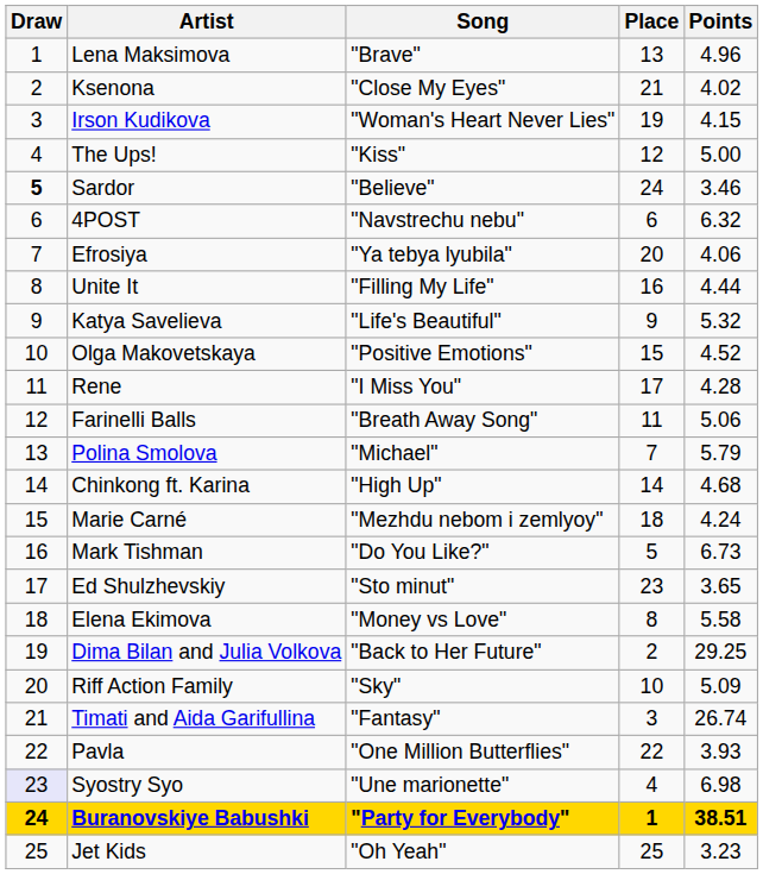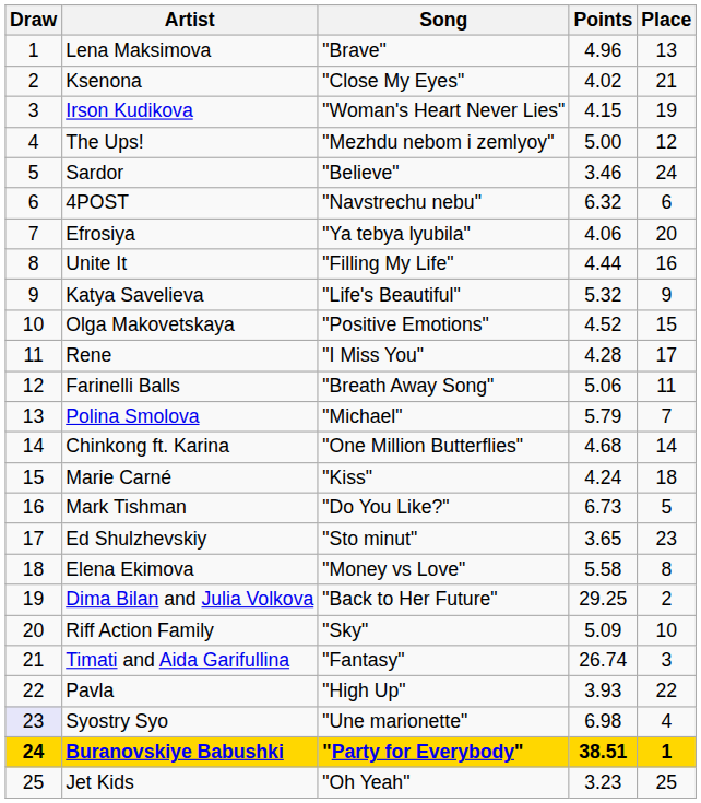 <table class="sortable wikitable" style="margin: 1em auto 1em auto; text-align:center;">
 <tr>
 <th>Draw</th>
 <th>Artist</th>
 <th>Song</th>
+<th>Points</th>
 <th>Place</th>
-<th>Points</th>
 </tr>
 <tr>
 <td>1</td>
 <td align="left">Lena Maksimova</td>
 <td align="left">"Brave"</td>
+<td>4.96</td>
 <td>13</td>
-<td>4.96</td>
 </tr>
 <tr>
 <td>2</td>
 <td align="left">Ksenona</td>
 <td align="left">"Close My Eyes"</td>
+<td>4.02</td>
 <td>21</td>
-<td>4.02</td>
 </tr>
 <tr>
 <td>3</td>
 <td align="left"><a href='#'>Irson Kudikova</a></td>
 <td align="left">"Woman's Heart Never Lies"</td>
+<td>4.15</td>
 <td>19</td>
-<td>4.15</td>
 </tr>
 <tr>
 <td>4</td>
 <td align="left">The Ups!</td>
-<td align="left">"Kiss"</td>
+<td align="left">"Mezhdu nebom i zemlyoy"</td>
+<td>5.00</td>
 <td>12</td>
-<td>5.00</td>
 </tr>
 <tr>
-<td><strong>5</strong></td>
+<td>5</td>
 <td align="left">Sardor</td>
 <td align="left">"Believe"</td>
+<td>3.46</td>
 <td>24</td>
-<td>3.46</td>
 </tr>
 <tr>
 <td>6</td>
 <td align="left">4POST</td>
 <td align="left">"Navstrechu nebu"</td>
+<td>6.32</td>
 <td>6</td>
-<td>6.32</td>
 </tr>
 <tr>
 <td>7</td>
 <td align="left">Efrosiya</td>
 <td align="left">"Ya tebya lyubila"</td>
+<td>4.06</td>
 <td>20</td>
-<td>4.06</td>
 </tr>
 <tr>
 <td>8</td>
 <td align="left">Unite It</td>
 <td align="left">"Filling My Life"</td>
+<td>4.44</td>
 <td>16</td>
-<td>4.44</td>
 </tr>
 <tr>
 <td>9</td>
 <td align="left">Katya Savelieva</td>
 <td align="left">"Life's Beautiful"</td>
+<td>5.32</td>
 <td>9</td>
-<td>5.32</td>
 </tr>
 <tr>
 <td>10</td>
 <td align="left">Olga Makovetskaya</td>
 <td align="left">"Positive Emotions"</td>
+<td>4.52</td>
 <td>15</td>
-<td>4.52</td>
 </tr>
 <tr>
 <td>11</td>
 <td align="left">Rene</td>
 <td align="left">"I Miss You"</td>
+<td>4.28</td>
 <td>17</td>
-<td>4.28</td>
 </tr>
 <tr>
 <td>12</td>
 <td align="left">Farinelli Balls</td>
 <td align="left">"Breath Away Song"</td>
+<td>5.06</td>
 <td>11</td>
-<td>5.06</td>
 </tr>
 <tr>
 <td>13</td>
 <td align="left"><a href='#'>Polina Smolova</a></td>
 <td align="left">"Michael"</td>
+<td>5.79</td>
 <td>7</td>
-<td>5.79</td>
 </tr>
 <tr>
 <td>14</td>
 <td align="left">Chinkong ft. Karina</td>
-<td align="left">"High Up"</td>
+<td align="left">"One Million Butterflies"</td>
+<td>4.68</td>
 <td>14</td>
-<td>4.68</td>
 </tr>
 <tr>
 <td>15</td>
 <td align="left">Marie Carné</td>
-<td align="left">"Mezhdu nebom i zemlyoy"</td>
+<td align="left">"Kiss"</td>
+<td>4.24</td>
 <td>18</td>
-<td>4.24</td>
 </tr>
 <tr>
 <td>16</td>
 <td align="left">Mark Tishman</td>
 <td align="left">"Do You Like?"</td>
+<td>6.73</td>
 <td>5</td>
-<td>6.73</td>
 </tr>
 <tr>
 <td>17</td>
 <td align="left">Ed Shulzhevskiy</td>
 <td align="left">"Sto minut"</td>
+<td>3.65</td>
 <td>23</td>
-<td>3.65</td>
 </tr>
 <tr>
 <td>18</td>
 <td align="left">Elena Ekimova</td>
 <td align="left">"Money vs Love"</td>
+<td>5.58</td>
 <td>8</td>
-<td>5.58</td>
 </tr>
 <tr>
 <td>19</td>
 <td align="left"><a href='#'>Dima Bilan</a> and <a href='#'>Julia Volkova</a></td>
 <td align="left">"Back to Her Future"</td>
+<td>29.25</td>
 <td>2</td>
-<td>29.25</td>
 </tr>
 <tr>
 <td>20</td>
 <td align="left">Riff Action Family</td>
 <td align="left">"Sky"</td>
+<td>5.09</td>
 <td>10</td>
-<td>5.09</td>
 </tr>
 <tr>
 <td>21</td>
 <td align="left"><a href='#'>Timati</a> and <a href='#'>Aida Garifullina</a></td>
 <td align="left">"Fantasy"</td>
+<td>26.74</td>
 <td>3</td>
-<td>26.74</td>
 </tr>
 <tr>
 <td>22</td>
 <td align="left">Pavla</td>
-<td align="left">"One Million Butterflies"</td>
+<td align="left">"High Up"</td>
+<td>3.93</td>
 <td>22</td>
-<td>3.93</td>
 </tr>
 <tr>
 <td style="background: lavender;">23</td>
 <td align="left">Syostry Syo</td>
 <td align="left">"Une marionette"</td>
+<td>6.98</td>
 <td>4</td>
-<td>6.98</td>
 </tr>
 <tr style="font-weight:bold; background:gold;">
 <td>24</td>
 <td align="left"><a href='#'>Buranovskiye Babushki</a></td>
 <td align="left">"<a href='#'>Party for Everybody</a>"</td>
+<td>38.51</td>
 <td>1</td>
-<td>38.51</td>
 </tr>
 <tr>
 <td>25</td>
 <td align="left">Jet Kids</td>
 <td align="left">"Oh Yeah"</td>
+<td>3.23</td>
 <td>25</td>
-<td>3.23</td>
 </tr>
 </table>
